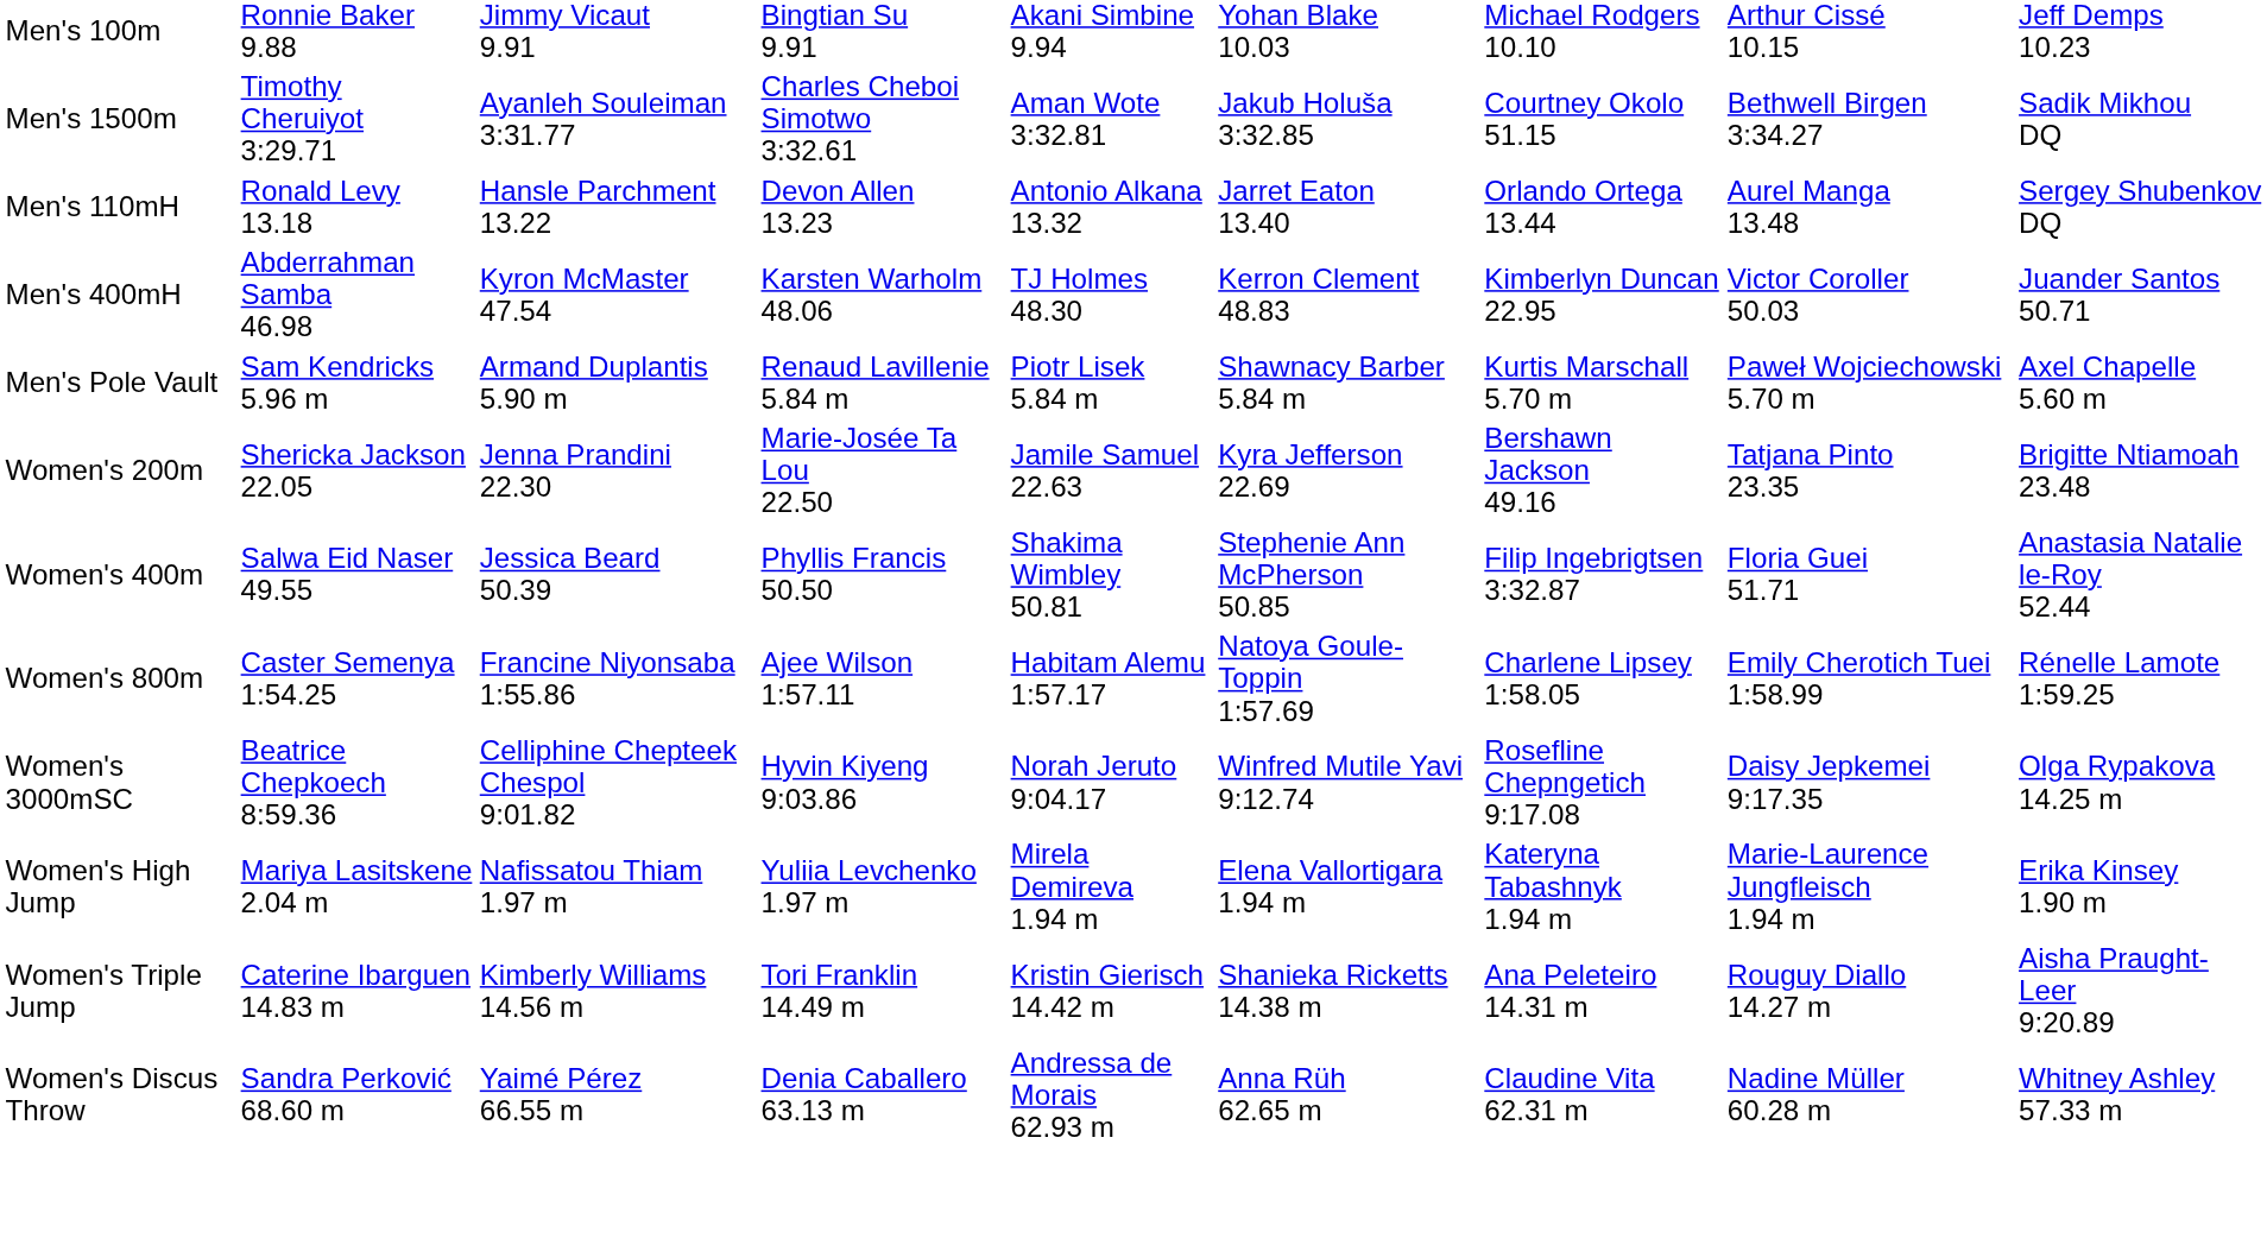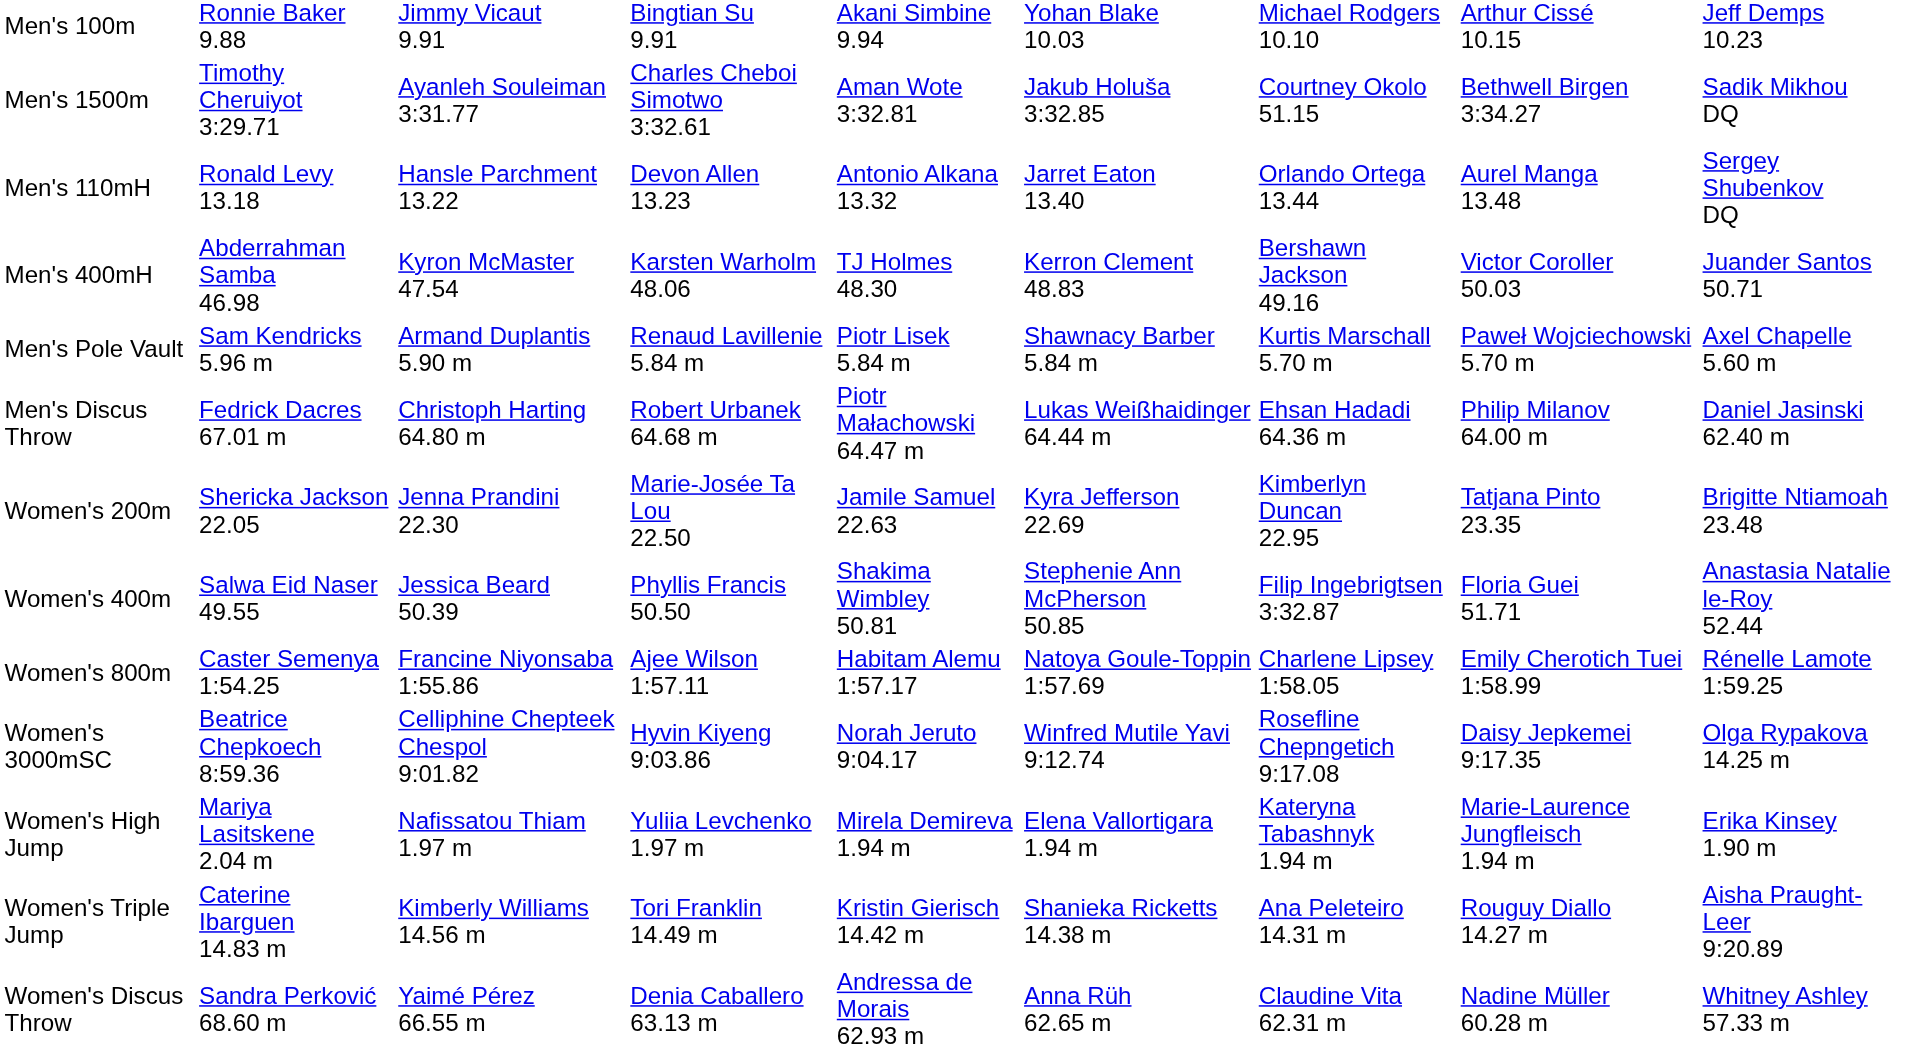 <table>
 <tr>
 <td>Men's 100m<br></td>
 <td><a href='#'>Ronnie Baker</a><br>  9.88</td>
 <td><a href='#'>Jimmy Vicaut</a><br>  9.91</td>
 <td><a href='#'>Bingtian Su</a><br>  9.91</td>
 <td><a href='#'>Akani Simbine</a><br>  9.94</td>
 <td><a href='#'>Yohan Blake</a><br>  10.03</td>
 <td><a href='#'>Michael Rodgers</a><br>  10.10</td>
 <td><a href='#'>Arthur Cissé</a><br>  10.15</td>
 <td><a href='#'>Jeff Demps</a><br>  10.23</td>
 </tr>
 <tr>
 <td>Men's 1500m</td>
 <td><a href='#'>Timothy Cheruiyot</a><br>  3:29.71</td>
 <td><a href='#'>Ayanleh Souleiman</a><br>  3:31.77</td>
 <td><a href='#'>Charles Cheboi Simotwo</a><br>  3:32.61</td>
 <td><a href='#'>Aman Wote</a><br>  3:32.81</td>
 <td><a href='#'>Jakub Holuša</a><br>  3:32.85</td>
 <td><a href='#'>Courtney Okolo</a><br>  51.15</td>
 <td><a href='#'>Bethwell Birgen</a><br>  3:34.27</td>
 <td><a href='#'>Sadik Mikhou</a><br>  DQ</td>
 </tr>
 <tr>
 <td>Men's 110mH<br></td>
 <td><a href='#'>Ronald Levy</a><br>  13.18</td>
 <td><a href='#'>Hansle Parchment</a><br>  13.22</td>
 <td><a href='#'>Devon Allen</a><br>  13.23</td>
 <td><a href='#'>Antonio Alkana</a><br>  13.32</td>
 <td><a href='#'>Jarret Eaton</a><br>  13.40</td>
 <td><a href='#'>Orlando Ortega</a><br>  13.44</td>
 <td><a href='#'>Aurel Manga</a><br>  13.48</td>
 <td><a href='#'>Sergey Shubenkov</a><br>  DQ</td>
 </tr>
 <tr>
 <td>Men's 400mH</td>
 <td><a href='#'>Abderrahman Samba</a><br>  46.98</td>
 <td><a href='#'>Kyron McMaster</a><br>  47.54</td>
 <td><a href='#'>Karsten Warholm</a><br>  48.06</td>
 <td><a href='#'>TJ Holmes</a><br>  48.30</td>
 <td><a href='#'>Kerron Clement</a><br>  48.83</td>
-<td><a href='#'>Kimberlyn Duncan</a><br>  22.95</td>
+<td><a href='#'>Bershawn Jackson</a><br>  49.16</td>
 <td><a href='#'>Victor Coroller</a><br>  50.03</td>
 <td><a href='#'>Juander Santos</a><br>  50.71</td>
 </tr>
 <tr>
 <td>Men's Pole Vault</td>
 <td><a href='#'>Sam Kendricks</a><br>  5.96 m</td>
 <td><a href='#'>Armand Duplantis</a><br>  5.90 m</td>
 <td><a href='#'>Renaud Lavillenie</a><br>  5.84 m</td>
 <td><a href='#'>Piotr Lisek</a><br>  5.84 m</td>
 <td><a href='#'>Shawnacy Barber</a><br>  5.84 m</td>
 <td><a href='#'>Kurtis Marschall</a><br>  5.70 m</td>
 <td><a href='#'>Paweł Wojciechowski</a><br>  5.70 m</td>
 <td><a href='#'>Axel Chapelle</a><br>  5.60 m</td>
 </tr>
 <tr>
+<td>Men's Discus Throw</td>
+<td><a href='#'>Fedrick Dacres</a><br>  67.01 m</td>
+<td><a href='#'>Christoph Harting</a><br>  64.80 m</td>
+<td><a href='#'>Robert Urbanek</a><br>  64.68 m</td>
+<td><a href='#'>Piotr Małachowski</a><br>  64.47 m</td>
+<td><a href='#'>Lukas Weißhaidinger</a><br>  64.44 m</td>
+<td><a href='#'>Ehsan Hadadi</a><br>  64.36 m</td>
+<td><a href='#'>Philip Milanov</a><br>  64.00 m</td>
+<td><a href='#'>Daniel Jasinski</a><br>  62.40 m</td>
+</tr>
+<tr>
 <td>Women's 200m<br></td>
 <td><a href='#'>Shericka Jackson</a><br>  22.05</td>
 <td><a href='#'>Jenna Prandini</a><br>  22.30</td>
 <td><a href='#'>Marie-Josée Ta Lou</a><br>  22.50</td>
 <td><a href='#'>Jamile Samuel</a><br>  22.63</td>
 <td><a href='#'>Kyra Jefferson</a><br>  22.69</td>
-<td><a href='#'>Bershawn Jackson</a><br>  49.16</td>
+<td><a href='#'>Kimberlyn Duncan</a><br>  22.95</td>
 <td><a href='#'>Tatjana Pinto</a><br>  23.35</td>
 <td><a href='#'>Brigitte Ntiamoah</a><br>  23.48</td>
 </tr>
 <tr>
 <td>Women's 400m</td>
 <td><a href='#'>Salwa Eid Naser</a><br>  49.55</td>
 <td><a href='#'>Jessica Beard</a><br>  50.39</td>
 <td><a href='#'>Phyllis Francis</a><br>  50.50</td>
 <td><a href='#'>Shakima Wimbley</a><br>  50.81</td>
 <td><a href='#'>Stephenie Ann McPherson</a><br>  50.85</td>
 <td><a href='#'>Filip Ingebrigtsen</a><br>  3:32.87</td>
 <td><a href='#'>Floria Guei</a><br>  51.71</td>
 <td><a href='#'>Anastasia Natalie le-Roy</a><br>  52.44</td>
 </tr>
 <tr>
 <td>Women's 800m</td>
 <td><a href='#'>Caster Semenya</a><br>  1:54.25</td>
 <td><a href='#'>Francine Niyonsaba</a><br>  1:55.86</td>
 <td><a href='#'>Ajee Wilson</a><br>  1:57.11</td>
 <td><a href='#'>Habitam Alemu</a><br>  1:57.17</td>
 <td><a href='#'>Natoya Goule-Toppin</a><br>  1:57.69</td>
 <td><a href='#'>Charlene Lipsey</a><br>  1:58.05</td>
 <td><a href='#'>Emily Cherotich Tuei</a><br>  1:58.99</td>
 <td><a href='#'>Rénelle Lamote</a><br>  1:59.25</td>
 </tr>
 <tr>
 <td>Women's 3000mSC</td>
 <td><a href='#'>Beatrice Chepkoech</a><br>  8:59.36</td>
 <td><a href='#'>Celliphine Chepteek Chespol</a><br>  9:01.82</td>
 <td><a href='#'>Hyvin Kiyeng</a><br>  9:03.86</td>
 <td><a href='#'>Norah Jeruto</a><br>  9:04.17</td>
 <td><a href='#'>Winfred Mutile Yavi</a><br>  9:12.74</td>
 <td><a href='#'>Rosefline Chepngetich</a><br>  9:17.08</td>
 <td><a href='#'>Daisy Jepkemei</a><br>  9:17.35</td>
 <td><a href='#'>Olga Rypakova</a><br>  14.25 m</td>
 </tr>
 <tr>
 <td>Women's High Jump</td>
 <td><a href='#'>Mariya Lasitskene</a><br>  2.04 m</td>
 <td><a href='#'>Nafissatou Thiam</a><br>  1.97 m</td>
 <td><a href='#'>Yuliia Levchenko</a><br>  1.97 m</td>
 <td><a href='#'>Mirela Demireva</a><br>  1.94 m</td>
 <td><a href='#'>Elena Vallortigara</a><br>  1.94 m</td>
 <td><a href='#'>Kateryna Tabashnyk</a><br>  1.94 m</td>
 <td><a href='#'>Marie-Laurence Jungfleisch</a><br>  1.94 m</td>
 <td><a href='#'>Erika Kinsey</a><br>  1.90 m</td>
 </tr>
 <tr>
 <td>Women's Triple Jump</td>
 <td><a href='#'>Caterine Ibarguen</a><br>  14.83 m</td>
 <td><a href='#'>Kimberly Williams</a><br>  14.56 m</td>
 <td><a href='#'>Tori Franklin</a><br>  14.49 m</td>
 <td><a href='#'>Kristin Gierisch</a><br>  14.42 m</td>
 <td><a href='#'>Shanieka Ricketts</a><br>  14.38 m</td>
 <td><a href='#'>Ana Peleteiro</a><br>  14.31 m</td>
 <td><a href='#'>Rouguy Diallo</a><br>  14.27 m</td>
 <td><a href='#'>Aisha Praught-Leer</a><br>  9:20.89</td>
 </tr>
 <tr>
 <td>Women's Discus Throw</td>
 <td><a href='#'>Sandra Perković</a><br>  68.60 m</td>
 <td><a href='#'>Yaimé Pérez</a><br>  66.55 m</td>
 <td><a href='#'>Denia Caballero</a><br>  63.13 m</td>
 <td><a href='#'>Andressa de Morais</a><br>  62.93 m</td>
 <td><a href='#'>Anna Rüh</a><br>  62.65 m</td>
 <td><a href='#'>Claudine Vita</a><br>  62.31 m</td>
 <td><a href='#'>Nadine Müller</a><br>  60.28 m</td>
 <td><a href='#'>Whitney Ashley</a><br>  57.33 m</td>
 </tr>
 </table>
